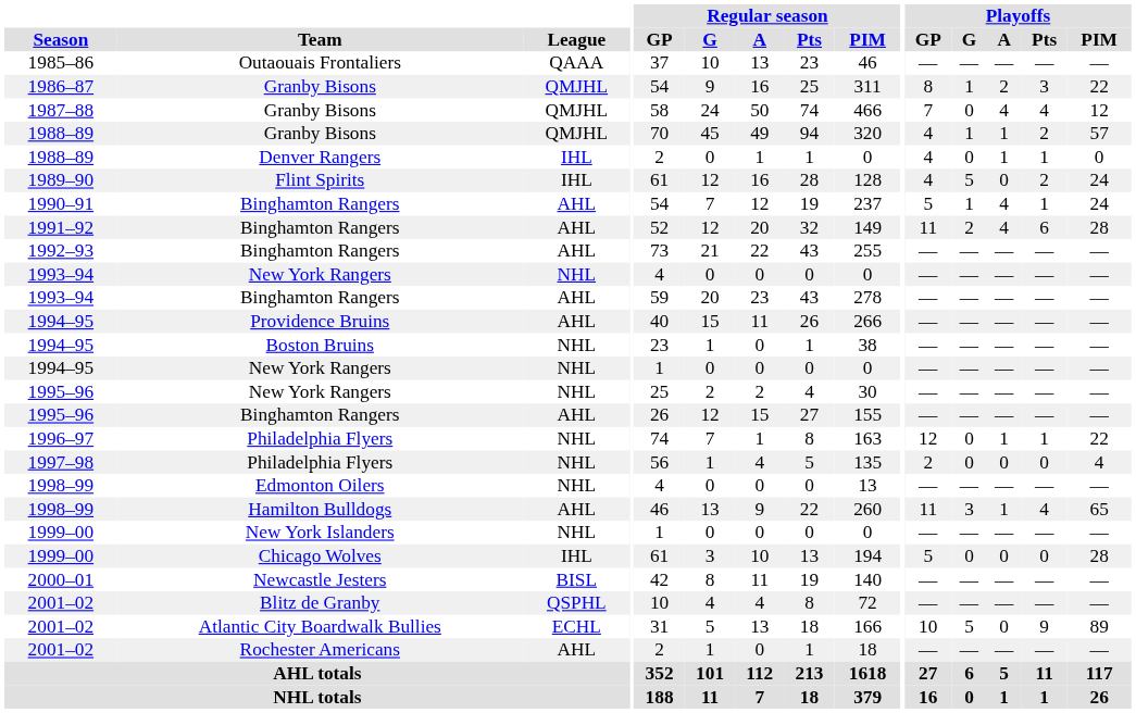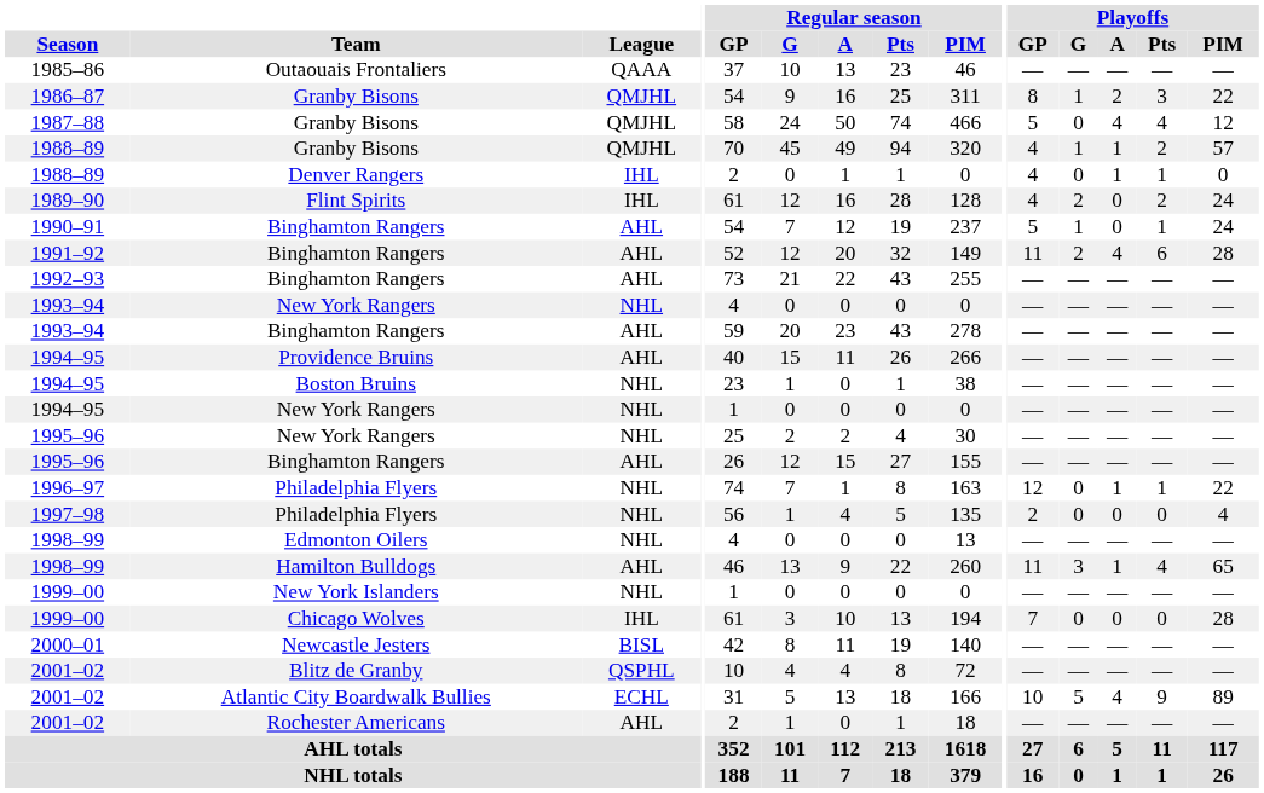 <table border="0" cellpadding="1" cellspacing="0" style="text-align:center; width:60em">
 <tr bgcolor="#e0e0e0">
 <th colspan="3" bgcolor="#ffffff"></th>
 <th rowspan="100" bgcolor="#ffffff"></th>
 <th colspan="5"><a href='#'>Regular season</a></th>
 <th rowspan="100" bgcolor="#ffffff"></th>
 <th colspan="5"><a href='#'>Playoffs</a></th>
 </tr>
 <tr bgcolor="#e0e0e0">
 <th><a href='#'>Season</a></th>
 <th>Team</th>
 <th>League</th>
 <th>GP</th>
 <th><a href='#'>G</a></th>
 <th><a href='#'>A</a></th>
 <th><a href='#'>Pts</a></th>
 <th><a href='#'>PIM</a></th>
 <th>GP</th>
 <th>G</th>
 <th>A</th>
 <th>Pts</th>
 <th>PIM</th>
 </tr>
 <tr>
 <td>1985–86</td>
 <td>Outaouais Frontaliers</td>
 <td>QAAA</td>
 <td>37</td>
 <td>10</td>
 <td>13</td>
 <td>23</td>
 <td>46</td>
 <td>—</td>
 <td>—</td>
 <td>—</td>
 <td>—</td>
 <td>—</td>
 </tr>
 <tr bgcolor="#f0f0f0">
 <td><a href='#'>1986–87</a></td>
 <td><a href='#'>Granby Bisons</a></td>
 <td><a href='#'>QMJHL</a></td>
 <td>54</td>
 <td>9</td>
 <td>16</td>
 <td>25</td>
 <td>311</td>
 <td>8</td>
 <td>1</td>
 <td>2</td>
 <td>3</td>
 <td>22</td>
 </tr>
 <tr>
 <td><a href='#'>1987–88</a></td>
 <td>Granby Bisons</td>
 <td>QMJHL</td>
 <td>58</td>
 <td>24</td>
 <td>50</td>
 <td>74</td>
 <td>466</td>
-<td>7</td>
+<td>5</td>
 <td>0</td>
 <td>4</td>
 <td>4</td>
 <td>12</td>
 </tr>
 <tr bgcolor="#f0f0f0">
 <td><a href='#'>1988–89</a></td>
 <td>Granby Bisons</td>
 <td>QMJHL</td>
 <td>70</td>
 <td>45</td>
 <td>49</td>
 <td>94</td>
 <td>320</td>
 <td>4</td>
 <td>1</td>
 <td>1</td>
 <td>2</td>
 <td>57</td>
 </tr>
 <tr>
 <td><a href='#'>1988–89</a></td>
 <td><a href='#'>Denver Rangers</a></td>
 <td><a href='#'>IHL</a></td>
 <td>2</td>
 <td>0</td>
 <td>1</td>
 <td>1</td>
 <td>0</td>
 <td>4</td>
 <td>0</td>
 <td>1</td>
 <td>1</td>
 <td>0</td>
 </tr>
 <tr bgcolor="#f0f0f0">
 <td><a href='#'>1989–90</a></td>
 <td><a href='#'>Flint Spirits</a></td>
 <td>IHL</td>
 <td>61</td>
 <td>12</td>
 <td>16</td>
 <td>28</td>
 <td>128</td>
 <td>4</td>
-<td>5</td>
+<td>2</td>
 <td>0</td>
 <td>2</td>
 <td>24</td>
 </tr>
 <tr>
 <td><a href='#'>1990–91</a></td>
 <td><a href='#'>Binghamton Rangers</a></td>
 <td><a href='#'>AHL</a></td>
 <td>54</td>
 <td>7</td>
 <td>12</td>
 <td>19</td>
 <td>237</td>
 <td>5</td>
 <td>1</td>
-<td>4</td>
+<td>0</td>
 <td>1</td>
 <td>24</td>
 </tr>
 <tr bgcolor="#f0f0f0">
 <td><a href='#'>1991–92</a></td>
 <td>Binghamton Rangers</td>
 <td>AHL</td>
 <td>52</td>
 <td>12</td>
 <td>20</td>
 <td>32</td>
 <td>149</td>
 <td>11</td>
 <td>2</td>
 <td>4</td>
 <td>6</td>
 <td>28</td>
 </tr>
 <tr>
 <td><a href='#'>1992–93</a></td>
 <td>Binghamton Rangers</td>
 <td>AHL</td>
 <td>73</td>
 <td>21</td>
 <td>22</td>
 <td>43</td>
 <td>255</td>
 <td>—</td>
 <td>—</td>
 <td>—</td>
 <td>—</td>
 <td>—</td>
 </tr>
 <tr bgcolor="#f0f0f0">
 <td><a href='#'>1993–94</a></td>
 <td><a href='#'>New York Rangers</a></td>
 <td><a href='#'>NHL</a></td>
 <td>4</td>
 <td>0</td>
 <td>0</td>
 <td>0</td>
 <td>0</td>
 <td>—</td>
 <td>—</td>
 <td>—</td>
 <td>—</td>
 <td>—</td>
 </tr>
 <tr>
 <td><a href='#'>1993–94</a></td>
 <td>Binghamton Rangers</td>
 <td>AHL</td>
 <td>59</td>
 <td>20</td>
 <td>23</td>
 <td>43</td>
 <td>278</td>
 <td>—</td>
 <td>—</td>
 <td>—</td>
 <td>—</td>
 <td>—</td>
 </tr>
 <tr bgcolor="#f0f0f0">
 <td><a href='#'>1994–95</a></td>
 <td><a href='#'>Providence Bruins</a></td>
 <td>AHL</td>
 <td>40</td>
 <td>15</td>
 <td>11</td>
 <td>26</td>
 <td>266</td>
 <td>—</td>
 <td>—</td>
 <td>—</td>
 <td>—</td>
 <td>—</td>
 </tr>
 <tr>
 <td><a href='#'>1994–95</a></td>
 <td><a href='#'>Boston Bruins</a></td>
 <td>NHL</td>
 <td>23</td>
 <td>1</td>
 <td>0</td>
 <td>1</td>
 <td>38</td>
 <td>—</td>
 <td>—</td>
 <td>—</td>
 <td>—</td>
 <td>—</td>
 </tr>
 <tr bgcolor="#f0f0f0">
 <td>1994–95</td>
 <td>New York Rangers</td>
 <td>NHL</td>
 <td>1</td>
 <td>0</td>
 <td>0</td>
 <td>0</td>
 <td>0</td>
 <td>—</td>
 <td>—</td>
 <td>—</td>
 <td>—</td>
 <td>—</td>
 </tr>
 <tr>
 <td><a href='#'>1995–96</a></td>
 <td>New York Rangers</td>
 <td>NHL</td>
 <td>25</td>
 <td>2</td>
 <td>2</td>
 <td>4</td>
 <td>30</td>
 <td>—</td>
 <td>—</td>
 <td>—</td>
 <td>—</td>
 <td>—</td>
 </tr>
 <tr bgcolor="#f0f0f0">
 <td><a href='#'>1995–96</a></td>
 <td>Binghamton Rangers</td>
 <td>AHL</td>
 <td>26</td>
 <td>12</td>
 <td>15</td>
 <td>27</td>
 <td>155</td>
 <td>—</td>
 <td>—</td>
 <td>—</td>
 <td>—</td>
 <td>—</td>
 </tr>
 <tr>
 <td><a href='#'>1996–97</a></td>
 <td><a href='#'>Philadelphia Flyers</a></td>
 <td>NHL</td>
 <td>74</td>
 <td>7</td>
 <td>1</td>
 <td>8</td>
 <td>163</td>
 <td>12</td>
 <td>0</td>
 <td>1</td>
 <td>1</td>
 <td>22</td>
 </tr>
 <tr bgcolor="#f0f0f0">
 <td><a href='#'>1997–98</a></td>
 <td>Philadelphia Flyers</td>
 <td>NHL</td>
 <td>56</td>
 <td>1</td>
 <td>4</td>
 <td>5</td>
 <td>135</td>
 <td>2</td>
 <td>0</td>
 <td>0</td>
 <td>0</td>
 <td>4</td>
 </tr>
 <tr>
 <td><a href='#'>1998–99</a></td>
 <td><a href='#'>Edmonton Oilers</a></td>
 <td>NHL</td>
 <td>4</td>
 <td>0</td>
 <td>0</td>
 <td>0</td>
 <td>13</td>
 <td>—</td>
 <td>—</td>
 <td>—</td>
 <td>—</td>
 <td>—</td>
 </tr>
 <tr bgcolor="#f0f0f0">
 <td><a href='#'>1998–99</a></td>
 <td><a href='#'>Hamilton Bulldogs</a></td>
 <td>AHL</td>
 <td>46</td>
 <td>13</td>
 <td>9</td>
 <td>22</td>
 <td>260</td>
 <td>11</td>
 <td>3</td>
 <td>1</td>
 <td>4</td>
 <td>65</td>
 </tr>
 <tr>
 <td><a href='#'>1999–00</a></td>
 <td><a href='#'>New York Islanders</a></td>
 <td>NHL</td>
 <td>1</td>
 <td>0</td>
 <td>0</td>
 <td>0</td>
 <td>0</td>
 <td>—</td>
 <td>—</td>
 <td>—</td>
 <td>—</td>
 <td>—</td>
 </tr>
 <tr bgcolor="#f0f0f0">
 <td><a href='#'>1999–00</a></td>
 <td><a href='#'>Chicago Wolves</a></td>
 <td>IHL</td>
 <td>61</td>
 <td>3</td>
 <td>10</td>
 <td>13</td>
 <td>194</td>
-<td>5</td>
+<td>7</td>
 <td>0</td>
 <td>0</td>
 <td>0</td>
 <td>28</td>
 </tr>
 <tr>
 <td><a href='#'>2000–01</a></td>
 <td><a href='#'>Newcastle Jesters</a></td>
 <td><a href='#'>BISL</a></td>
 <td>42</td>
 <td>8</td>
 <td>11</td>
 <td>19</td>
 <td>140</td>
 <td>—</td>
 <td>—</td>
 <td>—</td>
 <td>—</td>
 <td>—</td>
 </tr>
 <tr bgcolor="#f0f0f0">
 <td><a href='#'>2001–02</a></td>
 <td><a href='#'>Blitz de Granby</a></td>
 <td><a href='#'>QSPHL</a></td>
 <td>10</td>
 <td>4</td>
 <td>4</td>
 <td>8</td>
 <td>72</td>
 <td>—</td>
 <td>—</td>
 <td>—</td>
 <td>—</td>
 <td>—</td>
 </tr>
 <tr>
 <td><a href='#'>2001–02</a></td>
 <td><a href='#'>Atlantic City Boardwalk Bullies</a></td>
 <td><a href='#'>ECHL</a></td>
 <td>31</td>
 <td>5</td>
 <td>13</td>
 <td>18</td>
 <td>166</td>
 <td>10</td>
 <td>5</td>
-<td>0</td>
+<td>4</td>
 <td>9</td>
 <td>89</td>
 </tr>
 <tr bgcolor="#f0f0f0">
 <td><a href='#'>2001–02</a></td>
 <td><a href='#'>Rochester Americans</a></td>
 <td>AHL</td>
 <td>2</td>
 <td>1</td>
 <td>0</td>
 <td>1</td>
 <td>18</td>
 <td>—</td>
 <td>—</td>
 <td>—</td>
 <td>—</td>
 <td>—</td>
 </tr>
 <tr bgcolor="#e0e0e0">
 <th colspan="3">AHL totals</th>
 <th>352</th>
 <th>101</th>
 <th>112</th>
 <th>213</th>
 <th>1618</th>
 <th>27</th>
 <th>6</th>
 <th>5</th>
 <th>11</th>
 <th>117</th>
 </tr>
 <tr bgcolor="#e0e0e0">
 <th colspan="3">NHL totals</th>
 <th>188</th>
 <th>11</th>
 <th>7</th>
 <th>18</th>
 <th>379</th>
 <th>16</th>
 <th>0</th>
 <th>1</th>
 <th>1</th>
 <th>26</th>
 </tr>
 </table>
